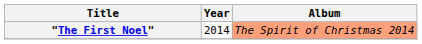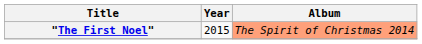 <table class="wikitable plainrowheaders" style="text-align:center;">
 <tr>
 <th scope="col" style="width:18em;">Title</th>
 <th scope="col">Year</th>
 <th scope="col">Album</th>
 </tr>
 <tr>
 <th scope="row">"<a href='#'>The First Noel</a>"</th>
-<td>2014</td>
+<td>2015</td>
 <td style="background: lightsalmon;"><em>The Spirit of Christmas 2014</em></td>
 </tr>
 <tr>
 </tr>
 </table>
